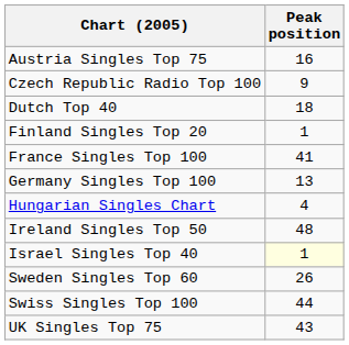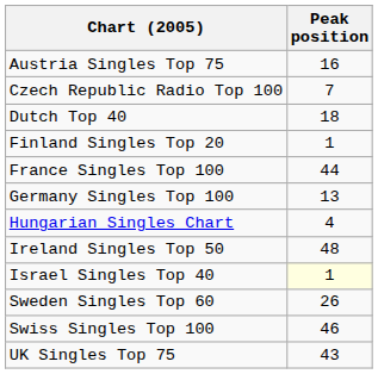 <table class="wikitable sortable">
 <tr>
 <th>Chart (2005)</th>
 <th style="text-align:center;">Peak<br>position</th>
 </tr>
 <tr>
 <td align="left">Austria Singles Top 75</td>
 <td style="text-align:center;">16</td>
 </tr>
 <tr>
 <td align="left">Czech Republic Radio Top 100</td>
-<td style="text-align:center;">9</td>
+<td style="text-align:center;">7</td>
 </tr>
 <tr>
 <td align="left">Dutch Top 40</td>
 <td style="text-align:center;">18</td>
 </tr>
 <tr>
 <td align="left">Finland Singles Top 20</td>
 <td style="text-align:center;">1</td>
 </tr>
 <tr>
 <td align="left">France Singles Top 100</td>
-<td style="text-align:center;">41</td>
+<td style="text-align:center;">44</td>
 </tr>
 <tr>
 <td align="left">Germany Singles Top 100</td>
 <td style="text-align:center;">13</td>
 </tr>
 <tr>
 <td><a href='#'>Hungarian Singles Chart</a></td>
 <td align=center>4</td>
 </tr>
 <tr>
 <td align="left">Ireland Singles Top 50</td>
 <td style="text-align:center;">48</td>
 </tr>
 <tr>
 <td align="left">Israel Singles Top 40</td>
 <td style="background: lightyellow; text-align:center;">1</td>
 </tr>
 <tr>
 <td align="left">Sweden Singles Top 60</td>
 <td style="text-align:center;">26</td>
 </tr>
 <tr>
 <td align="left">Swiss Singles Top 100</td>
-<td style="text-align:center;">44</td>
+<td style="text-align:center;">46</td>
 </tr>
 <tr>
 <td align="left">UK Singles Top 75</td>
 <td style="text-align:center;">43</td>
 </tr>
 </table>
